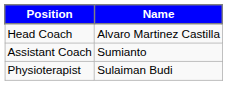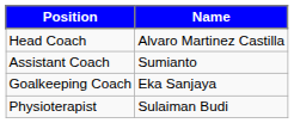 <table class="wikitable sortable">
 <tr>
 <th style="background:blue; color:white; border:2px solid grey;" scope="col">Position</th>
 <th style="background:blue; color:white; border:2px solid grey;" scope="col">Name</th>
 </tr>
 <tr>
 <td>Head Coach</td>
 <td> Alvaro Martinez Castilla</td>
 </tr>
 <tr>
 <td>Assistant Coach</td>
 <td> Sumianto</td>
 </tr>
 <tr>
+<td>Goalkeeping Coach</td>
+<td> Eka Sanjaya</td>
+</tr>
+<tr>
 <td>Physioterapist</td>
 <td> Sulaiman Budi</td>
 </tr>
 </table>
